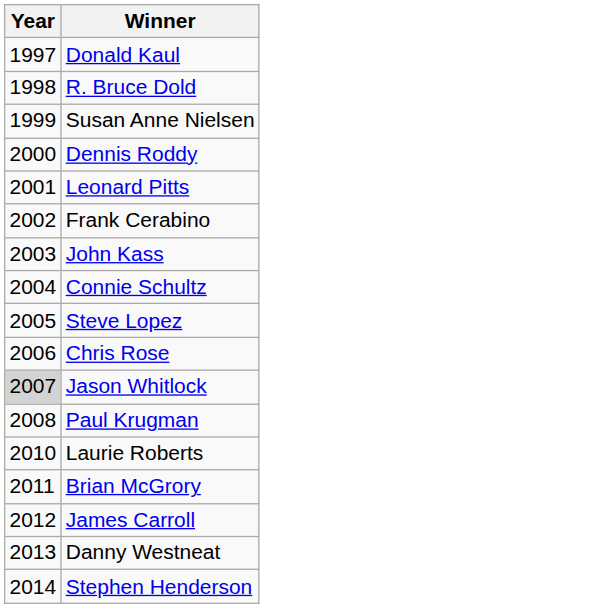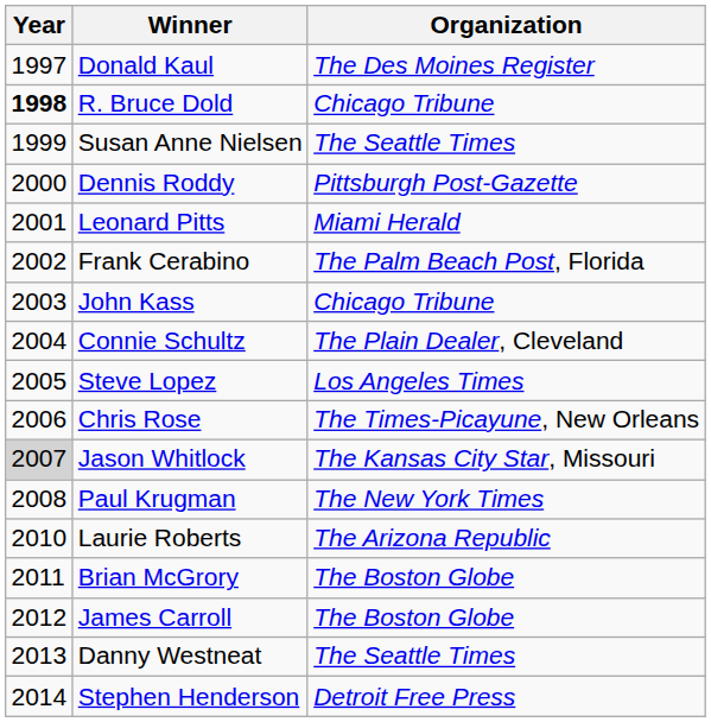 <table class="wikitable sortable">
 <tr>
 <th>Year</th>
 <th>Winner</th>
+<th>Organization</th>
 </tr>
 <tr>
 <td>1997</td>
 <td><a href='#'>Donald Kaul</a></td>
+<td><em><a href='#'>The Des Moines Register</a></em></td>
 </tr>
 <tr>
-<td>1998</td>
+<td><strong>1998</strong></td>
 <td><a href='#'>R. Bruce Dold</a></td>
+<td><em><a href='#'>Chicago Tribune</a></em></td>
 </tr>
 <tr>
 <td>1999</td>
 <td>Susan Anne Nielsen</td>
+<td><em><a href='#'>The Seattle Times</a></em></td>
 </tr>
 <tr>
 <td>2000</td>
 <td><a href='#'>Dennis Roddy</a></td>
+<td><em><a href='#'>Pittsburgh Post-Gazette</a></em></td>
 </tr>
 <tr>
 <td>2001</td>
 <td><a href='#'>Leonard Pitts</a></td>
+<td><em><a href='#'>Miami Herald</a></em></td>
 </tr>
 <tr>
 <td>2002</td>
 <td>Frank Cerabino</td>
+<td><em><a href='#'>The Palm Beach Post</a></em>, Florida</td>
 </tr>
 <tr>
 <td>2003</td>
 <td><a href='#'>John Kass</a></td>
+<td><em><a href='#'>Chicago Tribune</a></em></td>
 </tr>
 <tr>
 <td>2004</td>
 <td><a href='#'>Connie Schultz</a></td>
+<td><em><a href='#'>The Plain Dealer</a></em>, Cleveland</td>
 </tr>
 <tr>
 <td>2005</td>
 <td><a href='#'>Steve Lopez</a></td>
+<td><em><a href='#'>Los Angeles Times</a></em></td>
 </tr>
 <tr>
 <td>2006</td>
 <td><a href='#'>Chris Rose</a></td>
+<td><em><a href='#'>The Times-Picayune</a></em>, New Orleans</td>
 </tr>
 <tr>
 <td style="background: lightgrey;">2007</td>
 <td><a href='#'>Jason Whitlock</a></td>
+<td><em><a href='#'>The Kansas City Star</a></em>, Missouri</td>
 </tr>
 <tr>
 <td>2008</td>
 <td><a href='#'>Paul Krugman</a></td>
+<td><em><a href='#'>The New York Times</a></em></td>
 </tr>
 <tr>
 <td>2010</td>
 <td>Laurie Roberts</td>
+<td><em><a href='#'>The Arizona Republic</a></em></td>
 </tr>
 <tr>
 <td>2011</td>
 <td><a href='#'>Brian McGrory</a></td>
+<td><em><a href='#'>The Boston Globe</a></em></td>
 </tr>
 <tr>
 <td>2012</td>
 <td><a href='#'>James Carroll</a></td>
+<td><em><a href='#'>The Boston Globe</a></em></td>
 </tr>
 <tr>
 <td>2013</td>
 <td>Danny Westneat</td>
+<td><em><a href='#'>The Seattle Times</a></em></td>
 </tr>
 <tr>
 <td>2014</td>
 <td><a href='#'>Stephen Henderson</a></td>
+<td><em><a href='#'>Detroit Free Press</a></em></td>
 </tr>
 </table>
